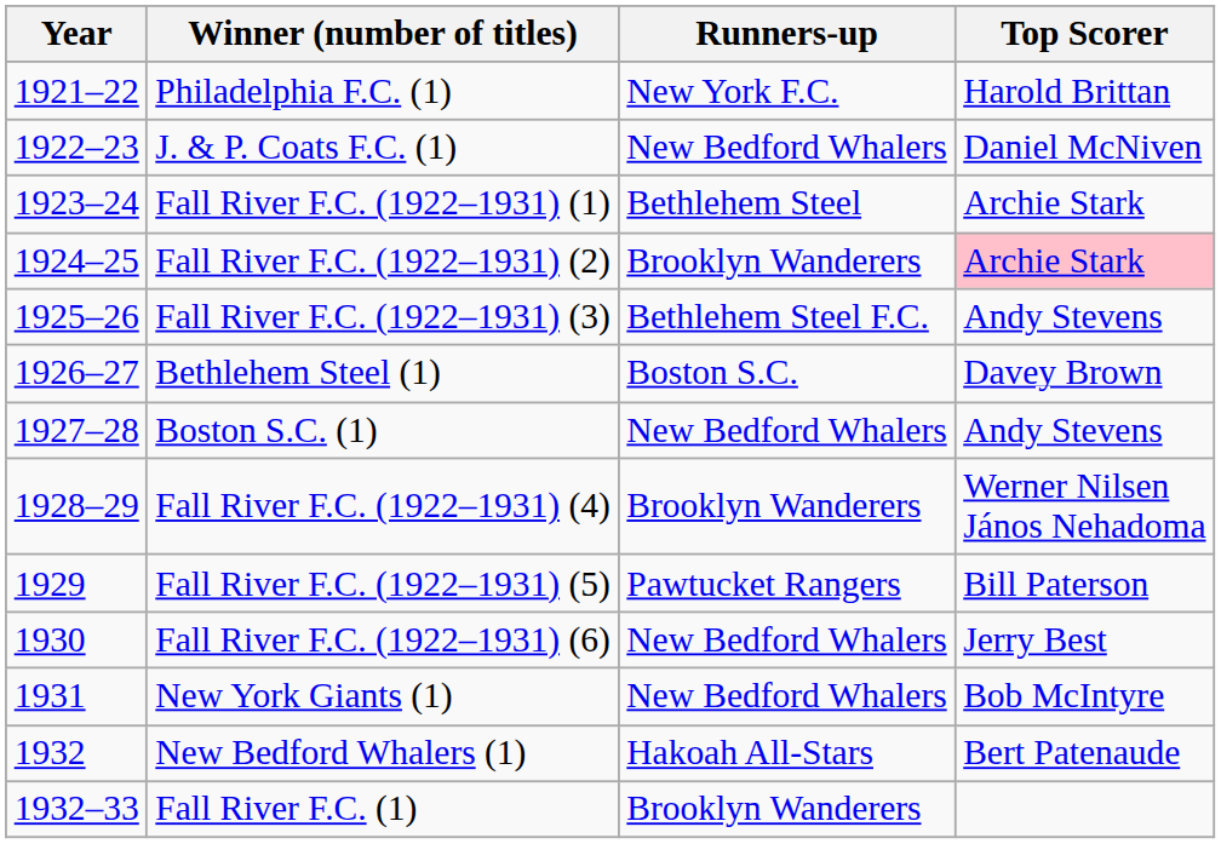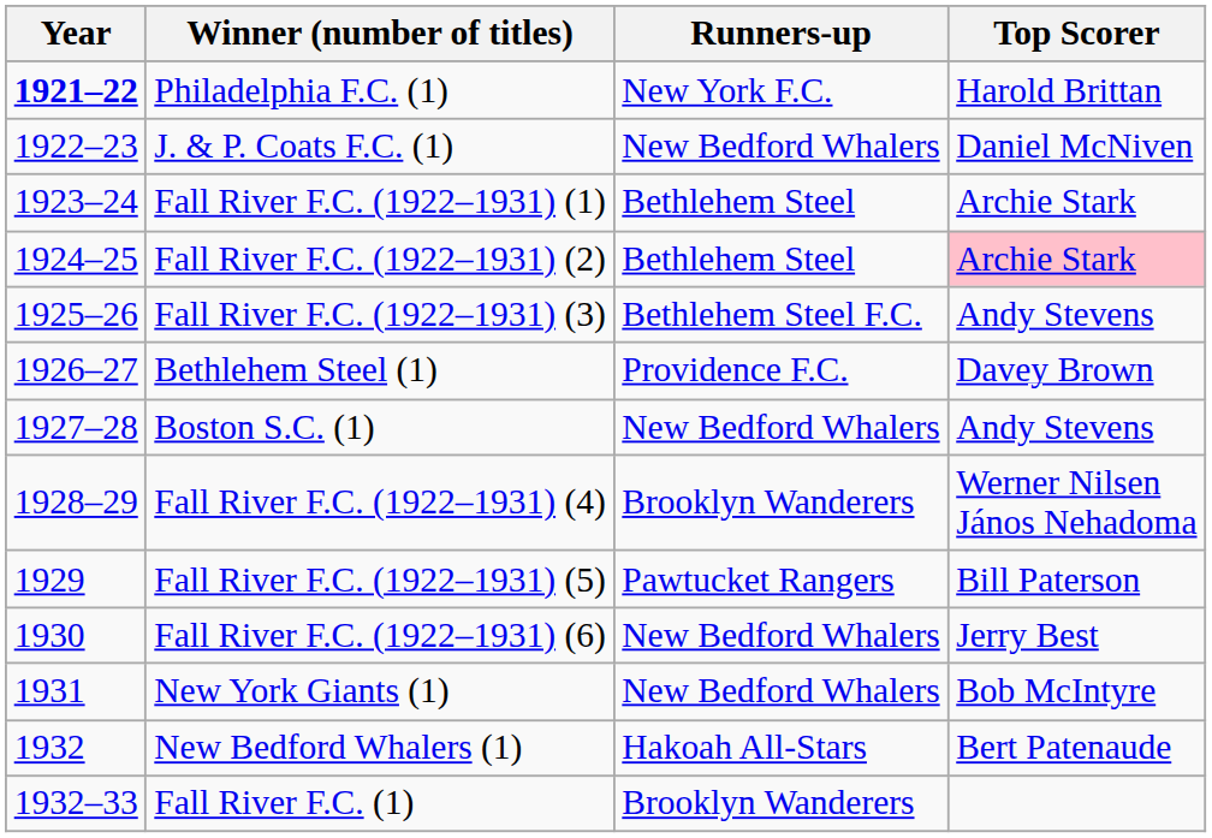 <table class="wikitable">
 <tr>
 <th>Year</th>
 <th>Winner (number of titles)</th>
 <th>Runners-up</th>
 <th>Top Scorer</th>
 </tr>
 <tr>
-<td><a href='#'>1921–22</a></td>
+<td><strong><a href='#'>1921–22</a></strong></td>
 <td><a href='#'>Philadelphia F.C.</a> (1)</td>
 <td><a href='#'>New York F.C.</a></td>
 <td><a href='#'>Harold Brittan</a></td>
 </tr>
 <tr>
 <td><a href='#'>1922–23</a></td>
 <td><a href='#'>J. & P. Coats F.C.</a> (1)</td>
 <td><a href='#'>New Bedford Whalers</a></td>
 <td><a href='#'>Daniel McNiven</a></td>
 </tr>
 <tr>
 <td><a href='#'>1923–24</a></td>
 <td><a href='#'>Fall River F.C. (1922–1931)</a> (1)</td>
 <td><a href='#'>Bethlehem Steel</a></td>
 <td><a href='#'>Archie Stark</a></td>
 </tr>
 <tr>
 <td><a href='#'>1924–25</a></td>
 <td><a href='#'>Fall River F.C. (1922–1931)</a> (2)</td>
-<td><a href='#'>Brooklyn Wanderers</a></td>
+<td><a href='#'>Bethlehem Steel</a></td>
 <td style="background: pink;"><a href='#'>Archie Stark</a></td>
 </tr>
 <tr>
 <td><a href='#'>1925–26</a></td>
 <td><a href='#'>Fall River F.C. (1922–1931)</a> (3)</td>
 <td><a href='#'>Bethlehem Steel F.C.</a></td>
 <td><a href='#'>Andy Stevens</a></td>
 </tr>
 <tr>
 <td><a href='#'>1926–27</a></td>
 <td><a href='#'>Bethlehem Steel</a> (1)</td>
-<td><a href='#'>Boston S.C.</a></td>
+<td><a href='#'>Providence F.C.</a></td>
 <td><a href='#'>Davey Brown</a></td>
 </tr>
 <tr>
 <td><a href='#'>1927–28</a></td>
 <td><a href='#'>Boston S.C.</a> (1)</td>
 <td><a href='#'>New Bedford Whalers</a></td>
 <td><a href='#'>Andy Stevens</a></td>
 </tr>
 <tr>
 <td><a href='#'>1928–29</a></td>
 <td><a href='#'>Fall River F.C. (1922–1931)</a> (4)</td>
 <td><a href='#'>Brooklyn Wanderers</a></td>
 <td><a href='#'>Werner Nilsen</a><br><a href='#'>János Nehadoma</a></td>
 </tr>
 <tr>
 <td><a href='#'>1929</a></td>
 <td><a href='#'>Fall River F.C. (1922–1931)</a> (5)</td>
 <td><a href='#'>Pawtucket Rangers</a></td>
 <td><a href='#'>Bill Paterson</a></td>
 </tr>
 <tr>
 <td><a href='#'>1930</a></td>
 <td><a href='#'>Fall River F.C. (1922–1931)</a> (6)</td>
 <td><a href='#'>New Bedford Whalers</a></td>
 <td><a href='#'>Jerry Best</a></td>
 </tr>
 <tr>
 <td><a href='#'>1931</a></td>
 <td><a href='#'>New York Giants</a> (1)</td>
 <td><a href='#'>New Bedford Whalers</a></td>
 <td><a href='#'>Bob McIntyre</a></td>
 </tr>
 <tr>
 <td><a href='#'>1932</a></td>
 <td><a href='#'>New Bedford Whalers</a> (1)</td>
 <td><a href='#'>Hakoah All-Stars</a></td>
 <td><a href='#'>Bert Patenaude</a></td>
 </tr>
 <tr>
 <td><a href='#'>1932–33</a></td>
 <td><a href='#'>Fall River F.C.</a> (1)</td>
 <td><a href='#'>Brooklyn Wanderers</a></td>
 <td></td>
 </tr>
 </table>
